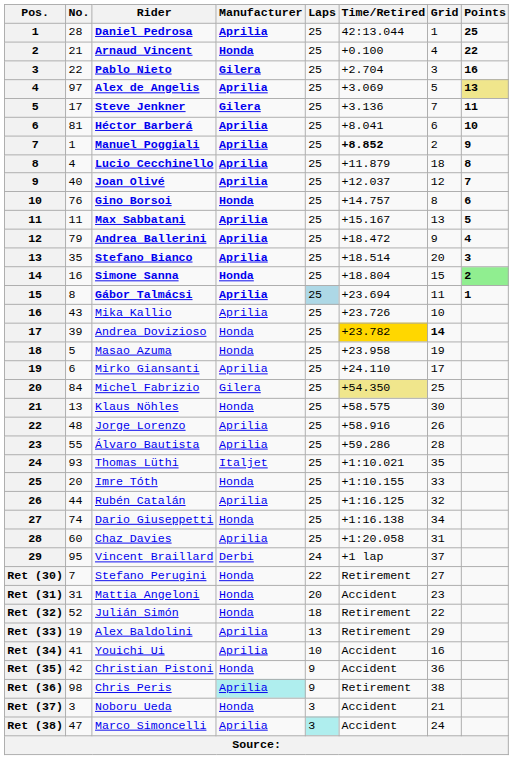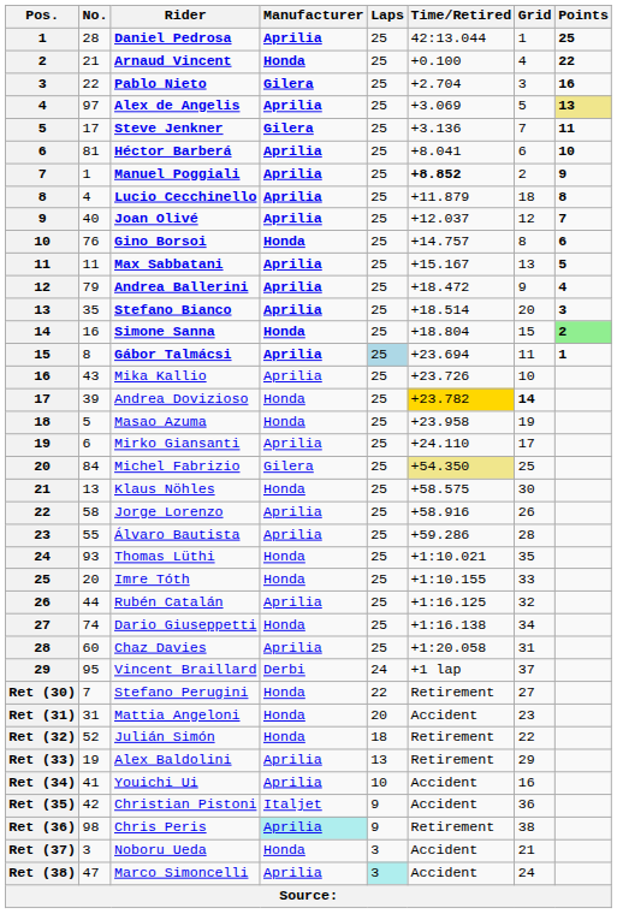 <table class="wikitable" style="font-size: 95%;">
 <tr>
 <th>Pos.</th>
 <th>No.</th>
 <th>Rider</th>
 <th>Manufacturer</th>
 <th>Laps</th>
 <th>Time/Retired</th>
 <th>Grid</th>
 <th>Points</th>
 </tr>
 <tr>
 <th>1</th>
 <td>28</td>
 <td> <strong><a href='#'>Daniel Pedrosa</a></strong></td>
 <td><strong><a href='#'>Aprilia</a></strong></td>
 <td>25</td>
 <td>42:13.044</td>
 <td>1</td>
 <td><strong>25</strong></td>
 </tr>
 <tr>
 <th>2</th>
 <td>21</td>
 <td> <strong><a href='#'>Arnaud Vincent</a></strong></td>
 <td><strong><a href='#'>Honda</a></strong></td>
 <td>25</td>
 <td>+0.100</td>
 <td>4</td>
 <td><strong>22</strong></td>
 </tr>
 <tr>
 <th>3</th>
 <td>22</td>
 <td> <strong><a href='#'>Pablo Nieto</a></strong></td>
 <td><strong><a href='#'>Gilera</a></strong></td>
 <td>25</td>
 <td>+2.704</td>
 <td>3</td>
 <td><strong>16</strong></td>
 </tr>
 <tr>
 <th>4</th>
 <td>97</td>
 <td> <strong><a href='#'>Alex de Angelis</a></strong></td>
 <td><strong><a href='#'>Aprilia</a></strong></td>
 <td>25</td>
 <td>+3.069</td>
 <td>5</td>
 <td style="background: khaki;"><strong>13</strong></td>
 </tr>
 <tr>
 <th>5</th>
 <td>17</td>
 <td> <strong><a href='#'>Steve Jenkner</a></strong></td>
 <td><strong><a href='#'>Gilera</a></strong></td>
 <td>25</td>
 <td>+3.136</td>
 <td>7</td>
 <td><strong>11</strong></td>
 </tr>
 <tr>
 <th>6</th>
 <td>81</td>
 <td> <strong><a href='#'>Héctor Barberá</a></strong></td>
 <td><strong><a href='#'>Aprilia</a></strong></td>
 <td>25</td>
 <td>+8.041</td>
 <td>6</td>
 <td><strong>10</strong></td>
 </tr>
 <tr>
 <th>7</th>
 <td>1</td>
 <td> <strong><a href='#'>Manuel Poggiali</a></strong></td>
 <td><strong><a href='#'>Aprilia</a></strong></td>
 <td>25</td>
 <td><strong>+8.852</strong></td>
 <td>2</td>
 <td><strong>9</strong></td>
 </tr>
 <tr>
 <th>8</th>
 <td>4</td>
 <td> <strong><a href='#'>Lucio Cecchinello</a></strong></td>
 <td><strong><a href='#'>Aprilia</a></strong></td>
 <td>25</td>
 <td>+11.879</td>
 <td>18</td>
 <td><strong>8</strong></td>
 </tr>
 <tr>
 <th>9</th>
 <td>40</td>
 <td> <strong><a href='#'>Joan Olivé</a></strong></td>
 <td><strong><a href='#'>Aprilia</a></strong></td>
 <td>25</td>
 <td>+12.037</td>
 <td>12</td>
 <td><strong>7</strong></td>
 </tr>
 <tr>
 <th>10</th>
 <td>76</td>
 <td> <strong><a href='#'>Gino Borsoi</a></strong></td>
 <td><strong><a href='#'>Honda</a></strong></td>
 <td>25</td>
 <td>+14.757</td>
 <td>8</td>
 <td><strong>6</strong></td>
 </tr>
 <tr>
 <th>11</th>
 <td>11</td>
 <td> <strong><a href='#'>Max Sabbatani</a></strong></td>
 <td><strong><a href='#'>Aprilia</a></strong></td>
 <td>25</td>
 <td>+15.167</td>
 <td>13</td>
 <td><strong>5</strong></td>
 </tr>
 <tr>
 <th>12</th>
 <td>79</td>
 <td> <strong><a href='#'>Andrea Ballerini</a></strong></td>
 <td><strong><a href='#'>Aprilia</a></strong></td>
 <td>25</td>
 <td>+18.472</td>
 <td>9</td>
 <td><strong>4</strong></td>
 </tr>
 <tr>
 <th>13</th>
 <td>35</td>
 <td> <strong><a href='#'>Stefano Bianco</a></strong></td>
 <td><strong><a href='#'>Aprilia</a></strong></td>
 <td>25</td>
 <td>+18.514</td>
 <td>20</td>
 <td><strong>3</strong></td>
 </tr>
 <tr>
 <th>14</th>
 <td>16</td>
 <td> <strong><a href='#'>Simone Sanna</a></strong></td>
 <td><strong><a href='#'>Honda</a></strong></td>
 <td>25</td>
 <td>+18.804</td>
 <td>15</td>
 <td style="background: lightgreen;"><strong>2</strong></td>
 </tr>
 <tr>
 <th>15</th>
 <td>8</td>
 <td> <strong><a href='#'>Gábor Talmácsi</a></strong></td>
 <td><strong><a href='#'>Aprilia</a></strong></td>
 <td style="background: lightblue;">25</td>
 <td>+23.694</td>
 <td>11</td>
 <td><strong>1</strong></td>
 </tr>
 <tr>
 <th>16</th>
 <td>43</td>
 <td> <a href='#'>Mika Kallio</a></td>
 <td><a href='#'>Aprilia</a></td>
 <td>25</td>
 <td>+23.726</td>
 <td>10</td>
 <td></td>
 </tr>
 <tr>
 <th>17</th>
 <td>39</td>
 <td> <a href='#'>Andrea Dovizioso</a></td>
 <td><a href='#'>Honda</a></td>
 <td>25</td>
 <td style="background: gold;">+23.782</td>
 <td><strong>14</strong></td>
 <td></td>
 </tr>
 <tr>
 <th>18</th>
 <td>5</td>
 <td> <a href='#'>Masao Azuma</a></td>
 <td><a href='#'>Honda</a></td>
 <td>25</td>
 <td>+23.958</td>
 <td>19</td>
 <td></td>
 </tr>
 <tr>
 <th>19</th>
 <td>6</td>
 <td> <a href='#'>Mirko Giansanti</a></td>
 <td><a href='#'>Aprilia</a></td>
 <td>25</td>
 <td>+24.110</td>
 <td>17</td>
 <td></td>
 </tr>
 <tr>
 <th>20</th>
 <td>84</td>
 <td> <a href='#'>Michel Fabrizio</a></td>
 <td><a href='#'>Gilera</a></td>
 <td>25</td>
 <td style="background: khaki;">+54.350</td>
 <td>25</td>
 <td></td>
 </tr>
 <tr>
 <th>21</th>
 <td>13</td>
 <td> <a href='#'>Klaus Nöhles</a></td>
 <td><a href='#'>Honda</a></td>
 <td>25</td>
 <td>+58.575</td>
 <td>30</td>
 <td></td>
 </tr>
 <tr>
 <th>22</th>
-<td>48</td>
+<td>58</td>
 <td> <a href='#'>Jorge Lorenzo</a></td>
 <td><a href='#'>Aprilia</a></td>
 <td>25</td>
 <td>+58.916</td>
 <td>26</td>
 <td></td>
 </tr>
 <tr>
 <th>23</th>
 <td>55</td>
 <td> <a href='#'>Álvaro Bautista</a></td>
 <td><a href='#'>Aprilia</a></td>
 <td>25</td>
 <td>+59.286</td>
 <td>28</td>
 <td></td>
 </tr>
 <tr>
 <th>24</th>
 <td>93</td>
 <td> <a href='#'>Thomas Lüthi</a></td>
-<td><a href='#'>Italjet</a></td>
+<td><a href='#'>Honda</a></td>
 <td>25</td>
 <td>+1:10.021</td>
 <td>35</td>
 <td></td>
 </tr>
 <tr>
 <th>25</th>
 <td>20</td>
 <td> <a href='#'>Imre Tóth</a></td>
 <td><a href='#'>Honda</a></td>
 <td>25</td>
 <td>+1:10.155</td>
 <td>33</td>
 <td></td>
 </tr>
 <tr>
 <th>26</th>
 <td>44</td>
 <td> <a href='#'>Rubén Catalán</a></td>
 <td><a href='#'>Aprilia</a></td>
 <td>25</td>
 <td>+1:16.125</td>
 <td>32</td>
 <td></td>
 </tr>
 <tr>
 <th>27</th>
 <td>74</td>
 <td> <a href='#'>Dario Giuseppetti</a></td>
 <td><a href='#'>Honda</a></td>
 <td>25</td>
 <td>+1:16.138</td>
 <td>34</td>
 <td></td>
 </tr>
 <tr>
 <th>28</th>
 <td>60</td>
 <td> <a href='#'>Chaz Davies</a></td>
 <td><a href='#'>Aprilia</a></td>
 <td>25</td>
 <td>+1:20.058</td>
 <td>31</td>
 <td></td>
 </tr>
 <tr>
 <th>29</th>
 <td>95</td>
 <td> <a href='#'>Vincent Braillard</a></td>
 <td><a href='#'>Derbi</a></td>
 <td>24</td>
 <td>+1 lap</td>
 <td>37</td>
 <td></td>
 </tr>
 <tr>
 <th>Ret (30)</th>
 <td>7</td>
 <td> <a href='#'>Stefano Perugini</a></td>
 <td><a href='#'>Honda</a></td>
 <td>22</td>
 <td>Retirement</td>
 <td>27</td>
 <td></td>
 </tr>
 <tr>
 <th>Ret (31)</th>
 <td>31</td>
 <td> <a href='#'>Mattia Angeloni</a></td>
 <td><a href='#'>Honda</a></td>
 <td>20</td>
 <td>Accident</td>
 <td>23</td>
 <td></td>
 </tr>
 <tr>
 <th>Ret (32)</th>
 <td>52</td>
 <td> <a href='#'>Julián Simón</a></td>
 <td><a href='#'>Honda</a></td>
 <td>18</td>
 <td>Retirement</td>
 <td>22</td>
 <td></td>
 </tr>
 <tr>
 <th>Ret (33)</th>
 <td>19</td>
 <td> <a href='#'>Alex Baldolini</a></td>
 <td><a href='#'>Aprilia</a></td>
 <td>13</td>
 <td>Retirement</td>
 <td>29</td>
 <td></td>
 </tr>
 <tr>
 <th>Ret (34)</th>
 <td>41</td>
 <td> <a href='#'>Youichi Ui</a></td>
 <td><a href='#'>Aprilia</a></td>
 <td>10</td>
 <td>Accident</td>
 <td>16</td>
 <td></td>
 </tr>
 <tr>
 <th>Ret (35)</th>
 <td>42</td>
 <td> <a href='#'>Christian Pistoni</a></td>
-<td><a href='#'>Honda</a></td>
+<td><a href='#'>Italjet</a></td>
 <td>9</td>
 <td>Accident</td>
 <td>36</td>
 <td></td>
 </tr>
 <tr>
 <th>Ret (36)</th>
 <td>98</td>
 <td> <a href='#'>Chris Peris</a></td>
 <td style="background: paleturquoise;"><a href='#'>Aprilia</a></td>
 <td>9</td>
 <td>Retirement</td>
 <td>38</td>
 <td></td>
 </tr>
 <tr>
 <th>Ret (37)</th>
 <td>3</td>
 <td> <a href='#'>Noboru Ueda</a></td>
 <td><a href='#'>Honda</a></td>
 <td>3</td>
 <td>Accident</td>
 <td>21</td>
 <td></td>
 </tr>
 <tr>
 <th>Ret (38)</th>
 <td>47</td>
 <td> <a href='#'>Marco Simoncelli</a></td>
 <td><a href='#'>Aprilia</a></td>
 <td style="background: paleturquoise;">3</td>
 <td>Accident</td>
 <td>24</td>
 <td></td>
 </tr>
 <tr>
 <th colspan=8>Source: </th>
 </tr>
 </table>
